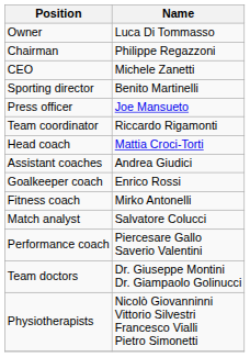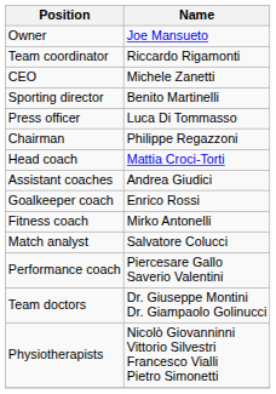 <table class="wikitable">
 <tr>
 <th>Position</th>
 <th>Name</th>
 </tr>
 <tr>
 <td>Owner</td>
-<td> Luca Di Tommasso</td>
+<td> <a href='#'>Joe Mansueto</a></td>
 </tr>
 <tr>
-<td>Chairman</td>
-<td> Philippe Regazzoni</td>
+<td>Team coordinator</td>
+<td> Riccardo Rigamonti</td>
 </tr>
 <tr>
 <td>CEO</td>
 <td> Michele Zanetti</td>
 </tr>
 <tr>
 <td>Sporting director</td>
 <td> Benito Martinelli</td>
 </tr>
 <tr>
 <td>Press officer</td>
-<td> <a href='#'>Joe Mansueto</a></td>
+<td> Luca Di Tommasso</td>
 </tr>
 <tr>
-<td>Team coordinator</td>
-<td> Riccardo Rigamonti</td>
+<td>Chairman</td>
+<td> Philippe Regazzoni</td>
 </tr>
 <tr>
 <td>Head coach</td>
 <td> <a href='#'>Mattia Croci-Torti</a></td>
 </tr>
 <tr>
 <td>Assistant coaches</td>
 <td> Andrea Giudici</td>
 </tr>
 <tr>
 <td>Goalkeeper coach</td>
 <td> Enrico Rossi</td>
 </tr>
 <tr>
 <td>Fitness coach</td>
 <td> Mirko Antonelli</td>
 </tr>
 <tr>
 <td>Match analyst</td>
 <td> Salvatore Colucci</td>
 </tr>
 <tr>
 <td>Performance coach</td>
 <td> Piercesare Gallo<br> Saverio Valentini</td>
 </tr>
 <tr>
 <td>Team doctors</td>
 <td> Dr. Giuseppe Montini<br> Dr. Giampaolo Golinucci</td>
 </tr>
 <tr>
 <td>Physiotherapists</td>
 <td> Nicolò Giovanninni<br> Vittorio Silvestri<br> Francesco Vialli<br> Pietro Simonetti</td>
 </tr>
 <tr>
 </tr>
 </table>
